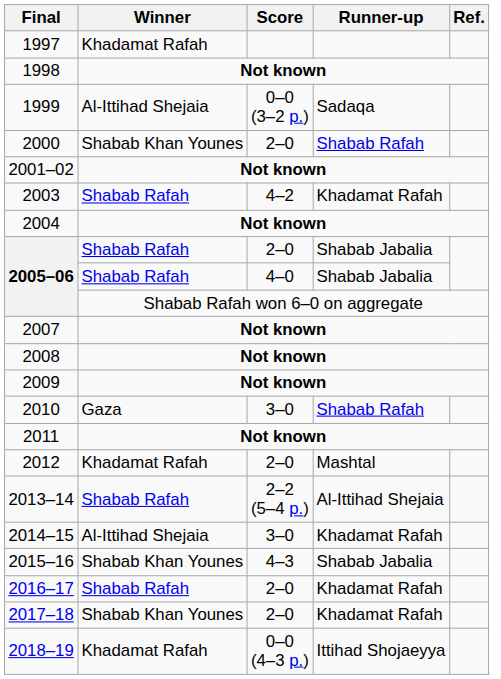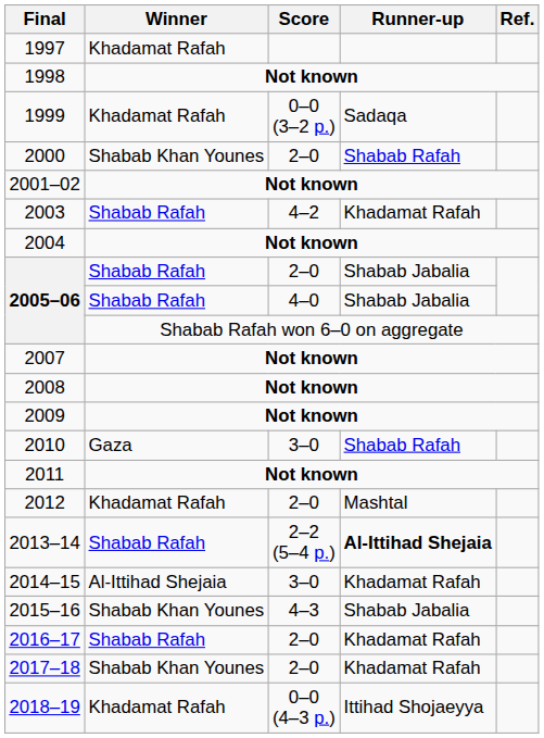 <table class="sortable plainrowheaders wikitable">
 <tr>
 <th scope=col>Final</th>
 <th scope=col>Winner</th>
 <th scope=col>Score</th>
 <th scope=col>Runner-up</th>
 <th scope=col>Ref.</th>
 </tr>
 <tr>
 <td style=text-align:center>1997</td>
 <td>Khadamat Rafah</td>
 <td align=center></td>
 <td></td>
 <td></td>
 </tr>
 <tr>
 <td style=text-align:center>1998</td>
 <td colspan="4" align=center><strong>Not known</strong></td>
 </tr>
 <tr>
 <td style=text-align:center>1999</td>
-<td>Al-Ittihad Shejaia</td>
+<td>Khadamat Rafah</td>
 <td align=center>0–0<br>(3–2 <a href='#'>p.</a>)</td>
 <td>Sadaqa</td>
 <td></td>
 </tr>
 <tr>
 <td style=text-align:center>2000</td>
 <td>Shabab Khan Younes</td>
 <td align=center>2–0</td>
 <td><a href='#'>Shabab Rafah</a></td>
 <td></td>
 </tr>
 <tr>
 <td style=text-align:center>2001–02</td>
 <td colspan="4" align=center><strong>Not known</strong></td>
 </tr>
 <tr>
 <td style=text-align:center>2003</td>
 <td><a href='#'>Shabab Rafah</a></td>
 <td align=center>4–2</td>
 <td>Khadamat Rafah</td>
 <td></td>
 </tr>
 <tr>
 <td style=text-align:center>2004</td>
 <td colspan="4" align=center><strong>Not known</strong></td>
 </tr>
 <tr>
 <th scope=row rowspan=3 style=text-align:center>2005–06</th>
 <td><a href='#'>Shabab Rafah</a></td>
 <td align=center>2–0</td>
 <td>Shabab Jabalia</td>
 <td rowspan="2"></td>
 </tr>
 <tr>
 <td><a href='#'>Shabab Rafah</a></td>
 <td align=center>4–0</td>
 <td>Shabab Jabalia</td>
 </tr>
 <tr>
 <td colspan=4 align=center>Shabab Rafah won 6–0 on aggregate</td>
 </tr>
 <tr>
 <td style=text-align:center>2007</td>
 <td colspan="4" align=center><strong>Not known</strong></td>
 </tr>
 <tr>
 <td style=text-align:center>2008</td>
 <td colspan="4" align=center><strong>Not known</strong></td>
 </tr>
 <tr>
 <td style=text-align:center>2009</td>
 <td colspan="4" align=center><strong>Not known</strong></td>
 </tr>
 <tr>
 <td style=text-align:center>2010</td>
 <td>Gaza</td>
 <td align=center>3–0</td>
 <td><a href='#'>Shabab Rafah</a></td>
 <td></td>
 </tr>
 <tr>
 <td style=text-align:center>2011</td>
 <td colspan="4" align=center><strong>Not known</strong></td>
 </tr>
 <tr>
 <td style=text-align:center>2012</td>
 <td>Khadamat Rafah</td>
 <td align=center>2–0</td>
 <td>Mashtal</td>
 <td></td>
 </tr>
 <tr>
 <td style=text-align:center>2013–14</td>
 <td><a href='#'>Shabab Rafah</a></td>
 <td align=center>2–2<br>(5–4 <a href='#'>p.</a>)</td>
-<td>Al-Ittihad Shejaia</td>
+<td><strong>Al-Ittihad Shejaia</strong></td>
 <td></td>
 </tr>
 <tr>
 <td style=text-align:center>2014–15</td>
 <td>Al-Ittihad Shejaia</td>
 <td align=center>3–0</td>
 <td>Khadamat Rafah</td>
 <td></td>
 </tr>
 <tr>
 <td style=text-align:center>2015–16</td>
 <td>Shabab Khan Younes</td>
 <td align=center>4–3</td>
 <td>Shabab Jabalia</td>
 <td></td>
 </tr>
 <tr>
 <td style=text-align:center><a href='#'>2016–17</a></td>
 <td><a href='#'>Shabab Rafah</a></td>
 <td align=center>2–0</td>
 <td>Khadamat Rafah</td>
 <td></td>
 </tr>
 <tr>
 <td style=text-align:center><a href='#'>2017–18</a></td>
 <td>Shabab Khan Younes</td>
 <td align=center>2–0</td>
 <td>Khadamat Rafah</td>
 <td></td>
 </tr>
 <tr>
 <td style=text-align:center><a href='#'>2018–19</a></td>
 <td>Khadamat Rafah</td>
 <td align=center>0–0<br>(4–3 <a href='#'>p.</a>)</td>
 <td>Ittihad Shojaeyya</td>
 <td></td>
 </tr>
 </table>
